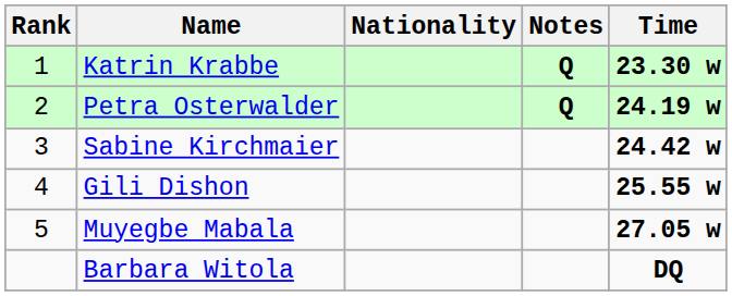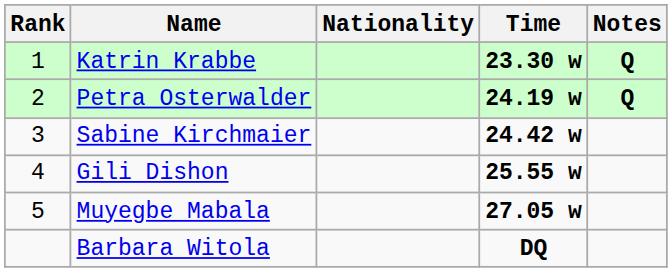 <table class="wikitable sortable" style="text-align:center">
 <tr>
 <th>Rank</th>
 <th>Name</th>
 <th>Nationality</th>
+<th>Time</th>
 <th>Notes</th>
-<th>Time</th>
 </tr>
 <tr bgcolor=ccffcc>
 <td>1</td>
 <td align=left><a href='#'>Katrin Krabbe</a></td>
 <td align=left></td>
+<td><strong>23.30</strong> <strong>w</strong></td>
 <td><strong>Q</strong></td>
-<td><strong>23.30</strong> <strong>w</strong></td>
 </tr>
 <tr bgcolor=ccffcc>
 <td>2</td>
 <td align=left><a href='#'>Petra Osterwalder</a></td>
 <td align=left></td>
+<td><strong>24.19</strong> <strong>w</strong></td>
 <td><strong>Q</strong></td>
-<td><strong>24.19</strong> <strong>w</strong></td>
 </tr>
 <tr>
 <td>3</td>
 <td align=left><a href='#'>Sabine Kirchmaier</a></td>
 <td align=left></td>
+<td><strong>24.42</strong> <strong>w</strong></td>
 <td></td>
-<td><strong>24.42</strong> <strong>w</strong></td>
 </tr>
 <tr>
 <td>4</td>
 <td align=left><a href='#'>Gili Dishon</a></td>
 <td align=left></td>
+<td><strong>25.55</strong> <strong>w</strong></td>
 <td></td>
-<td><strong>25.55</strong> <strong>w</strong></td>
 </tr>
 <tr>
 <td>5</td>
 <td align=left><a href='#'>Muyegbe Mabala</a></td>
 <td align=left></td>
+<td><strong>27.05</strong> <strong>w</strong></td>
 <td></td>
-<td><strong>27.05</strong> <strong>w</strong></td>
 </tr>
 <tr>
 <td></td>
 <td align=left><a href='#'>Barbara Witola</a></td>
 <td align=left></td>
+<td><strong>DQ</strong></td>
 <td></td>
-<td><strong>DQ</strong></td>
 </tr>
 </table>
